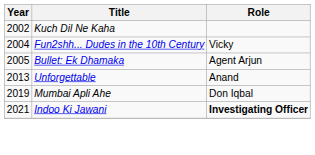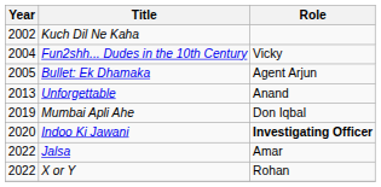 <table class="wikitable">
 <tr>
 <th>Year</th>
 <th>Title</th>
 <th>Role</th>
 </tr>
 <tr>
 <td>2002</td>
 <td><em>Kuch Dil Ne Kaha</em></td>
 <td></td>
 </tr>
 <tr>
 <td>2004</td>
 <td><em><a href='#'>Fun2shh... Dudes in the 10th Century</a></em></td>
 <td>Vicky</td>
 </tr>
 <tr>
 <td>2005</td>
 <td><em><a href='#'>Bullet: Ek Dhamaka</a></em></td>
 <td>Agent Arjun</td>
 </tr>
 <tr>
 <td>2013</td>
 <td><em><a href='#'>Unforgettable</a></em></td>
 <td>Anand</td>
 </tr>
 <tr>
 <td>2019</td>
 <td><em>Mumbai Apli Ahe</em></td>
 <td>Don Iqbal</td>
 </tr>
 <tr>
-<td>2021</td>
+<td>2020</td>
 <td><em><a href='#'>Indoo Ki Jawani</a></em></td>
 <td><strong>Investigating Officer</strong></td>
 </tr>
 <tr>
+<td>2022</td>
+<td><em><a href='#'>Jalsa</a></em></td>
+<td>Amar</td>
+</tr>
+<tr>
+<td>2022</td>
+<td><em>X or Y</em></td>
+<td>Rohan</td>
+</tr>
+<tr>
 </tr>
 </table>
